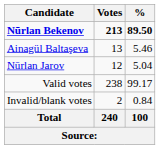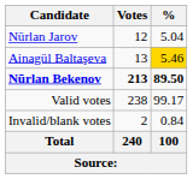 <table class="wikitable" style="text-align:right">
 <tr>
 <th>Candidate</th>
 <th>Votes</th>
 <th>%</th>
 </tr>
 <tr>
-<td align="left"><strong><a href='#'>Nūrlan Bekenov</a></strong></td>
-<td><strong>213</strong></td>
-<td><strong>89.50</strong></td>
+<td align="left"><a href='#'>Nūrlan Jarov</a></td>
+<td>12</td>
+<td>5.04</td>
 </tr>
 <tr>
 <td align="left"><a href='#'>Ainagül Baltaşeva</a></td>
 <td>13</td>
-<td>5.46</td>
+<td style="background: gold;">5.46</td>
 </tr>
 <tr>
-<td align="left"><a href='#'>Nūrlan Jarov</a></td>
-<td>12</td>
-<td>5.04</td>
+<td align="left"><strong><a href='#'>Nūrlan Bekenov</a></strong></td>
+<td><strong>213</strong></td>
+<td><strong>89.50</strong></td>
 </tr>
 <tr>
 <td>Valid votes</td>
 <td>238</td>
 <td>99.17</td>
 </tr>
 <tr>
 <td>Invalid/blank votes</td>
 <td>2</td>
 <td>0.84</td>
 </tr>
 <tr>
 <th>Total</th>
 <th>240</th>
 <th>100</th>
 </tr>
 <tr>
 <th colspan="3">Source: </th>
 </tr>
 </table>
